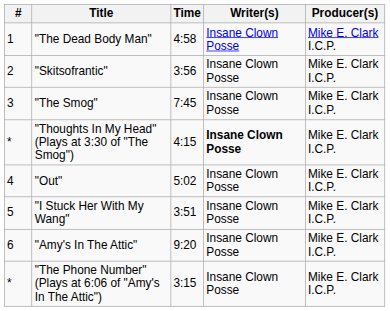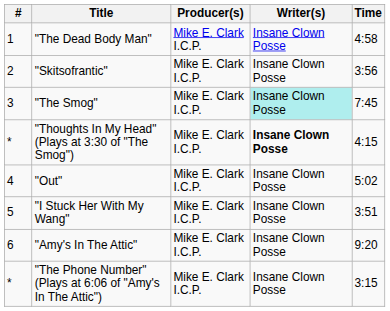 <table class="wikitable">
 <tr>
 <th align="center" width="30">#</th>
 <th align="center" width="180">Title</th>
+<th align="center" width="100">Producer(s)</th>
+<th align="center" width="130">Writer(s)</th>
 <th align="center" width="20">Time</th>
-<th align="center" width="130">Writer(s)</th>
-<th align="center" width="100">Producer(s)</th>
 </tr>
 <tr>
 <td>1</td>
 <td>"The Dead Body Man"</td>
+<td><a href='#'>Mike E. Clark</a><br>I.C.P.</td>
+<td><a href='#'>Insane Clown Posse</a></td>
 <td>4:58</td>
-<td><a href='#'>Insane Clown Posse</a></td>
-<td><a href='#'>Mike E. Clark</a><br>I.C.P.</td>
 </tr>
 <tr>
 <td>2</td>
 <td>"Skitsofrantic"</td>
+<td>Mike E. Clark<br>I.C.P.</td>
+<td>Insane Clown Posse</td>
 <td>3:56</td>
-<td>Insane Clown Posse</td>
-<td>Mike E. Clark<br>I.C.P.</td>
 </tr>
 <tr>
 <td>3</td>
 <td>"The Smog"</td>
+<td>Mike E. Clark<br>I.C.P.</td>
+<td style="background: paleturquoise;">Insane Clown Posse</td>
 <td>7:45</td>
-<td>Insane Clown Posse</td>
-<td>Mike E. Clark<br>I.C.P.</td>
 </tr>
 <tr>
 <td>*</td>
 <td>"Thoughts In My Head" (Plays at 3:30 of "The Smog")</td>
+<td>Mike E. Clark<br>I.C.P.</td>
+<td><strong>Insane Clown Posse</strong></td>
 <td>4:15</td>
-<td><strong>Insane Clown Posse</strong></td>
-<td>Mike E. Clark<br>I.C.P.</td>
 </tr>
 <tr>
 <td>4</td>
 <td>"Out"</td>
+<td>Mike E. Clark<br>I.C.P.</td>
+<td>Insane Clown Posse</td>
 <td>5:02</td>
-<td>Insane Clown Posse</td>
-<td>Mike E. Clark<br>I.C.P.</td>
 </tr>
 <tr>
 <td>5</td>
 <td>"I Stuck Her With My Wang"</td>
+<td>Mike E. Clark<br>I.C.P.</td>
+<td>Insane Clown Posse</td>
 <td>3:51</td>
-<td>Insane Clown Posse</td>
-<td>Mike E. Clark<br>I.C.P.</td>
 </tr>
 <tr>
 <td>6</td>
 <td>"Amy's In The Attic"</td>
+<td>Mike E. Clark<br>I.C.P.</td>
+<td>Insane Clown Posse</td>
 <td>9:20</td>
-<td>Insane Clown Posse</td>
-<td>Mike E. Clark<br>I.C.P.</td>
 </tr>
 <tr>
 <td>*</td>
 <td>"The Phone Number" (Plays at 6:06 of "Amy's In The Attic")</td>
+<td>Mike E. Clark<br>I.C.P.</td>
+<td>Insane Clown Posse</td>
 <td>3:15</td>
-<td>Insane Clown Posse</td>
-<td>Mike E. Clark<br>I.C.P.</td>
 </tr>
 </table>
